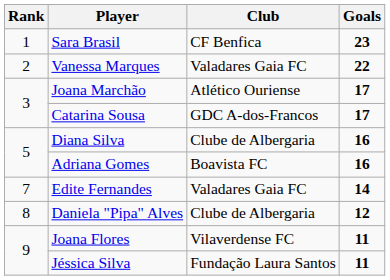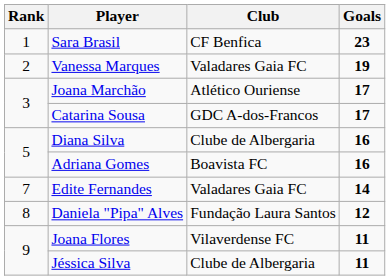 <table class="wikitable" style="text-align:center">
 <tr>
 <th>Rank</th>
 <th>Player</th>
 <th>Club</th>
 <th>Goals</th>
 </tr>
 <tr>
 <td>1</td>
 <td align="left"><a href='#'>Sara Brasil</a></td>
 <td align="left">CF Benfica</td>
 <td><strong>23</strong></td>
 </tr>
 <tr>
 <td>2</td>
 <td align="left"><a href='#'>Vanessa Marques</a></td>
 <td align="left">Valadares Gaia FC</td>
-<td><strong>22</strong></td>
+<td><strong>19</strong></td>
 </tr>
 <tr>
 <td rowspan="2">3</td>
 <td align="left"><a href='#'>Joana Marchão</a></td>
 <td align="left">Atlético Ouriense</td>
 <td><strong>17</strong></td>
 </tr>
 <tr>
 <td align="left"><a href='#'>Catarina Sousa</a></td>
 <td align="left">GDC A-dos-Francos</td>
 <td><strong>17</strong></td>
 </tr>
 <tr>
 <td rowspan="2">5</td>
 <td align="left"><a href='#'>Diana Silva</a></td>
 <td align="left">Clube de Albergaria</td>
 <td><strong>16</strong></td>
 </tr>
 <tr>
 <td align="left"><a href='#'>Adriana Gomes</a></td>
 <td align="left">Boavista FC</td>
 <td><strong>16</strong></td>
 </tr>
 <tr>
 <td>7</td>
 <td align="left"><a href='#'>Edite Fernandes</a></td>
 <td align="left">Valadares Gaia FC</td>
 <td><strong>14</strong></td>
 </tr>
 <tr>
 <td>8</td>
 <td align="left"><a href='#'>Daniela "Pipa" Alves</a></td>
-<td align="left">Clube de Albergaria</td>
+<td align="left">Fundação Laura Santos</td>
 <td><strong>12</strong></td>
 </tr>
 <tr>
 <td rowspan="2">9</td>
 <td align="left"><a href='#'>Joana Flores</a></td>
 <td align="left">Vilaverdense FC</td>
 <td><strong>11</strong></td>
 </tr>
 <tr>
 <td align="left"><a href='#'>Jéssica Silva</a></td>
-<td align="left">Fundação Laura Santos</td>
+<td align="left">Clube de Albergaria</td>
 <td><strong>11</strong></td>
 </tr>
 </table>
